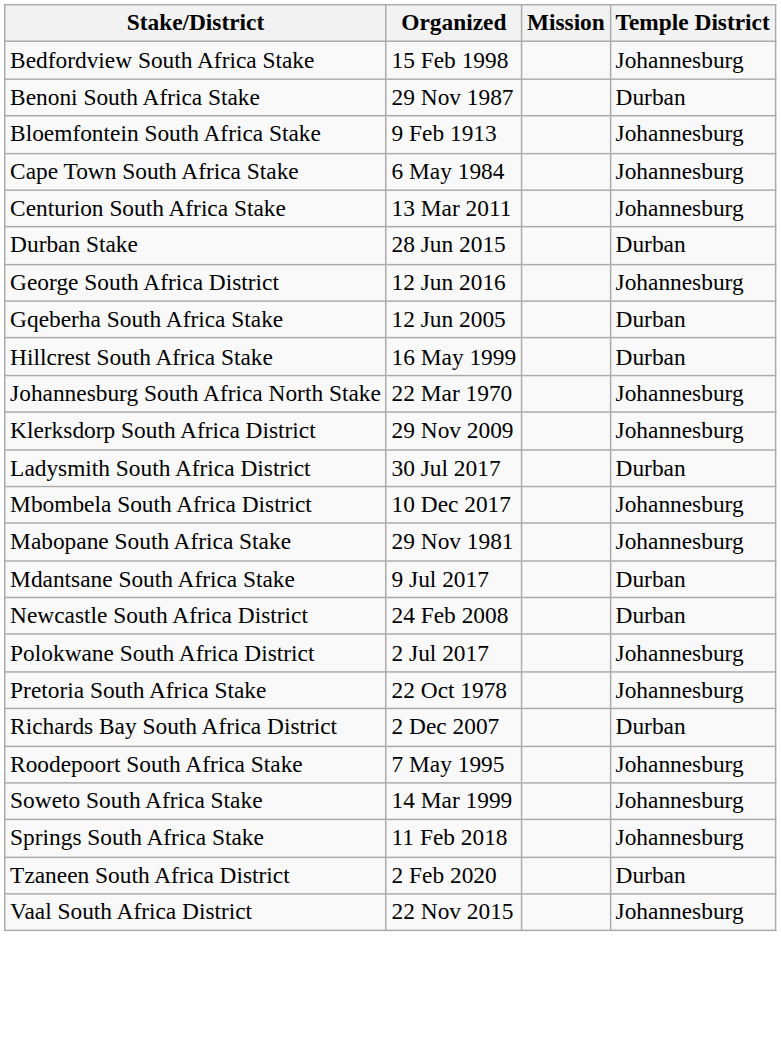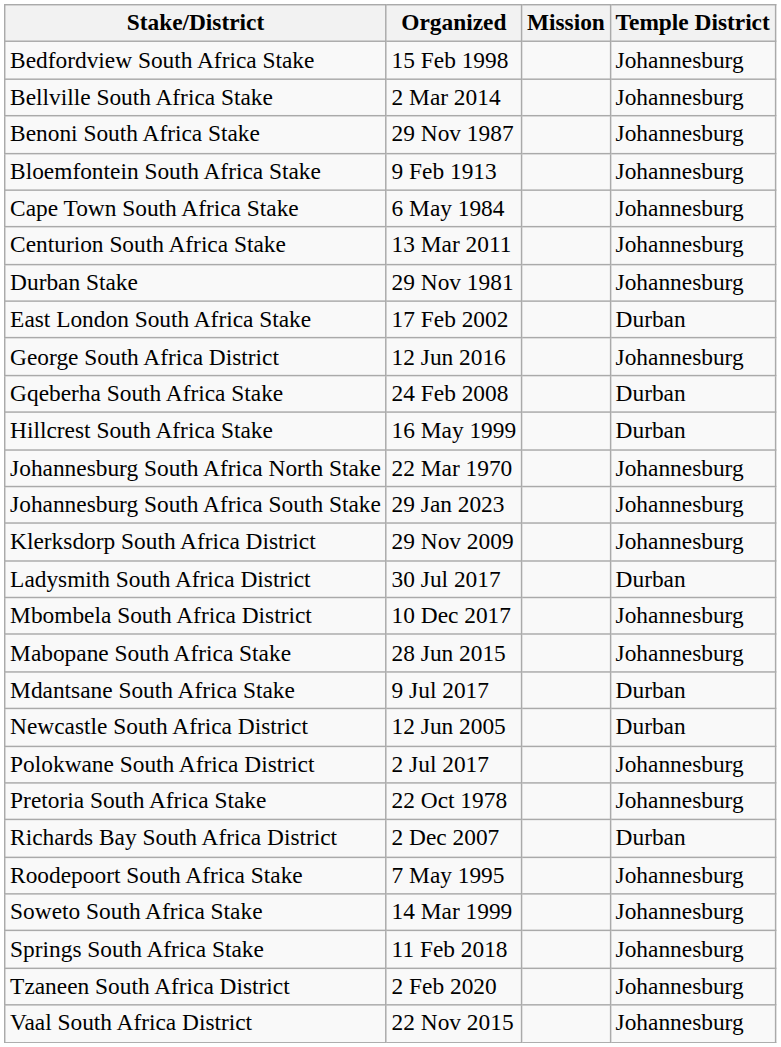 <table class="wikitable sortable mw-collapsible mw-collapsed">
 <tr>
 <th>Stake/District</th>
 <th data-sort-type=date>Organized</th>
 <th>Mission</th>
 <th>Temple District</th>
 </tr>
 <tr>
 <td>Bedfordview South Africa Stake</td>
 <td>15 Feb 1998</td>
 <td></td>
 <td>Johannesburg</td>
 </tr>
 <tr>
+<td>Bellville South Africa Stake</td>
+<td>2 Mar 2014</td>
+<td></td>
+<td>Johannesburg</td>
+</tr>
+<tr>
 <td>Benoni South Africa Stake</td>
 <td>29 Nov 1987</td>
 <td></td>
-<td>Durban</td>
+<td>Johannesburg</td>
 </tr>
 <tr>
 <td>Bloemfontein South Africa Stake</td>
 <td>9 Feb 1913</td>
 <td></td>
 <td>Johannesburg</td>
 </tr>
 <tr>
 <td>Cape Town South Africa Stake</td>
 <td>6 May 1984</td>
 <td></td>
 <td>Johannesburg</td>
 </tr>
 <tr>
 <td>Centurion South Africa Stake</td>
 <td>13 Mar 2011</td>
 <td></td>
 <td>Johannesburg</td>
 </tr>
 <tr>
 <td>Durban Stake</td>
-<td>28 Jun 2015</td>
+<td>29 Nov 1981</td>
+<td></td>
+<td>Johannesburg</td>
+</tr>
+<tr>
+<td>East London South Africa Stake</td>
+<td>17 Feb 2002</td>
 <td></td>
 <td>Durban</td>
 </tr>
 <tr>
 <td>George South Africa District</td>
 <td>12 Jun 2016</td>
 <td></td>
 <td>Johannesburg</td>
 </tr>
 <tr>
 <td>Gqeberha South Africa Stake</td>
-<td>12 Jun 2005</td>
+<td>24 Feb 2008</td>
 <td></td>
 <td>Durban</td>
 </tr>
 <tr>
 <td>Hillcrest South Africa Stake</td>
 <td>16 May 1999</td>
 <td></td>
 <td>Durban</td>
 </tr>
 <tr>
 <td>Johannesburg South Africa North Stake</td>
 <td>22 Mar 1970</td>
+<td></td>
+<td>Johannesburg</td>
+</tr>
+<tr>
+<td>Johannesburg South Africa South Stake</td>
+<td>29 Jan 2023</td>
 <td></td>
 <td>Johannesburg</td>
 </tr>
 <tr>
 <td>Klerksdorp South Africa District</td>
 <td>29 Nov 2009</td>
 <td></td>
 <td>Johannesburg</td>
 </tr>
 <tr>
 <td>Ladysmith South Africa District</td>
 <td>30 Jul 2017</td>
 <td></td>
 <td>Durban</td>
 </tr>
 <tr>
 <td>Mbombela South Africa District</td>
 <td>10 Dec 2017</td>
 <td></td>
 <td>Johannesburg</td>
 </tr>
 <tr>
 <td>Mabopane South Africa Stake</td>
-<td>29 Nov 1981</td>
+<td>28 Jun 2015</td>
 <td></td>
 <td>Johannesburg</td>
 </tr>
 <tr>
 <td>Mdantsane South Africa Stake</td>
 <td>9 Jul 2017</td>
 <td></td>
 <td>Durban</td>
 </tr>
 <tr>
 <td>Newcastle South Africa District</td>
-<td>24 Feb 2008</td>
+<td>12 Jun 2005</td>
 <td></td>
 <td>Durban</td>
 </tr>
 <tr>
 <td>Polokwane South Africa District</td>
 <td>2 Jul 2017</td>
 <td></td>
 <td>Johannesburg</td>
 </tr>
 <tr>
 <td>Pretoria South Africa Stake</td>
 <td>22 Oct 1978</td>
 <td></td>
 <td>Johannesburg</td>
 </tr>
 <tr>
 <td>Richards Bay South Africa District</td>
 <td>2 Dec 2007</td>
 <td></td>
 <td>Durban</td>
 </tr>
 <tr>
 <td>Roodepoort South Africa Stake</td>
 <td>7 May 1995</td>
 <td></td>
 <td>Johannesburg</td>
 </tr>
 <tr>
 <td>Soweto South Africa Stake</td>
 <td>14 Mar 1999</td>
 <td></td>
 <td>Johannesburg</td>
 </tr>
 <tr>
 <td>Springs South Africa Stake</td>
 <td>11 Feb 2018</td>
 <td></td>
 <td>Johannesburg</td>
 </tr>
 <tr>
 <td>Tzaneen South Africa District</td>
 <td>2 Feb 2020</td>
 <td></td>
-<td>Durban</td>
+<td>Johannesburg</td>
 </tr>
 <tr>
 <td>Vaal South Africa District</td>
 <td>22 Nov 2015</td>
 <td></td>
 <td>Johannesburg</td>
 </tr>
 </table>
